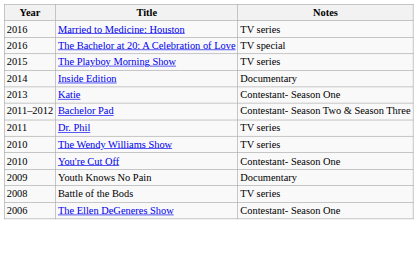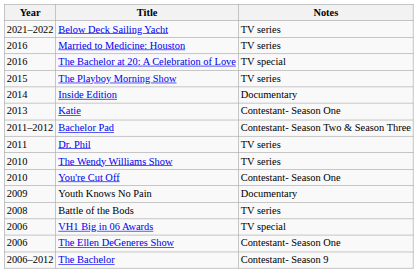 <table class="wikitable sortable">
 <tr>
 <th>Year</th>
 <th>Title</th>
 <th>Notes</th>
+</tr>
+<tr>
+<td>2021–2022</td>
+<td><a href='#'>Below Deck Sailing Yacht</a></td>
+<td>TV series</td>
 </tr>
 <tr>
 <td>2016</td>
 <td><a href='#'>Married to Medicine: Houston</a></td>
 <td>TV series</td>
 </tr>
 <tr>
 <td>2016</td>
 <td><a href='#'>The Bachelor at 20: A Celebration of Love</a></td>
 <td>TV special</td>
 </tr>
 <tr>
 <td>2015</td>
 <td><a href='#'>The Playboy Morning Show</a></td>
 <td>TV series</td>
 </tr>
 <tr>
 <td>2014</td>
 <td><a href='#'>Inside Edition</a></td>
 <td>Documentary</td>
 </tr>
 <tr>
 <td>2013</td>
 <td><a href='#'>Katie</a></td>
 <td>Contestant- Season One</td>
 </tr>
 <tr>
 <td>2011–2012</td>
 <td><a href='#'>Bachelor Pad</a></td>
 <td>Contestant- Season Two & Season Three</td>
 </tr>
 <tr>
 <td>2011</td>
 <td><a href='#'>Dr. Phil</a></td>
 <td>TV series</td>
 </tr>
 <tr>
 <td>2010</td>
 <td><a href='#'>The Wendy Williams Show</a></td>
 <td>TV series</td>
 </tr>
 <tr>
 <td>2010</td>
 <td><a href='#'>You're Cut Off</a></td>
 <td>Contestant- Season One</td>
 </tr>
 <tr>
 <td>2009</td>
 <td>Youth Knows No Pain</td>
 <td>Documentary</td>
 </tr>
 <tr>
 <td>2008</td>
 <td>Battle of the Bods</td>
 <td>TV series</td>
 </tr>
 <tr>
 <td>2006</td>
+<td><a href='#'>VH1 Big in 06 Awards</a></td>
+<td>TV special</td>
+</tr>
+<tr>
+<td>2006</td>
 <td><a href='#'>The Ellen DeGeneres Show</a></td>
 <td>Contestant- Season One</td>
 </tr>
+<tr>
+<td>2006–2012</td>
+<td><a href='#'>The Bachelor</a></td>
+<td>Contestant- Season 9</td>
+</tr>
 </table>
